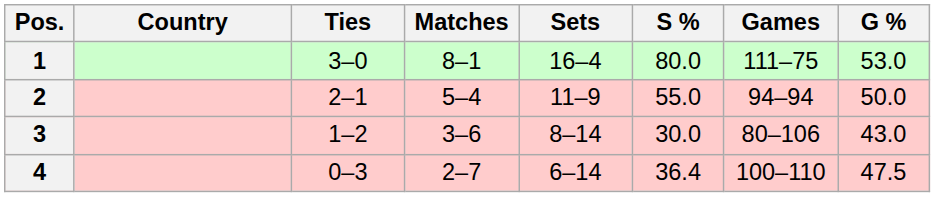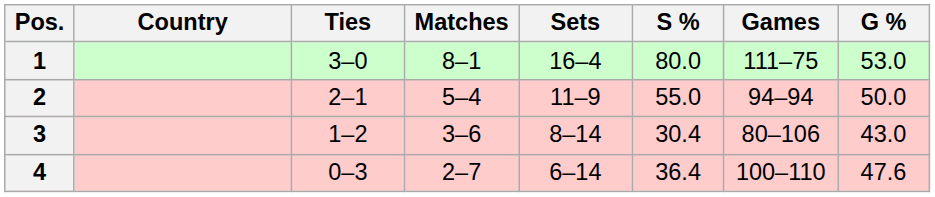 <table class="wikitable nowrap" style=text-align:center>
 <tr>
 <th width=40>Pos.</th>
 <th width=140>Country</th>
 <th width=70>Ties</th>
 <th width=70>Matches</th>
 <th width=70>Sets</th>
 <th width=55>S %</th>
 <th width=70>Games</th>
 <th width=55>G %</th>
 </tr>
 <tr style="background: #CCFFCC;">
 <th>1</th>
 <td align=left></td>
 <td>3–0</td>
 <td>8–1</td>
 <td>16–4</td>
 <td>80.0</td>
 <td>111–75</td>
 <td>53.0</td>
 </tr>
 <tr style="background: #FFCCCC;">
 <th>2</th>
 <td align=left></td>
 <td>2–1</td>
 <td>5–4</td>
 <td>11–9</td>
 <td>55.0</td>
 <td>94–94</td>
 <td>50.0</td>
 </tr>
 <tr style="background: #FFCCCC;">
 <th>3</th>
 <td align=left></td>
 <td>1–2</td>
 <td>3–6</td>
 <td>8–14</td>
-<td>30.0</td>
+<td>30.4</td>
 <td>80–106</td>
 <td>43.0</td>
 </tr>
 <tr style="background: #FFCCCC;">
 <th>4</th>
 <td align=left></td>
 <td>0–3</td>
 <td>2–7</td>
 <td>6–14</td>
 <td>36.4</td>
 <td>100–110</td>
-<td>47.5</td>
+<td>47.6</td>
 </tr>
 </table>
